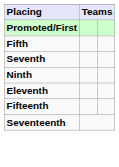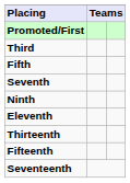 <table class=wikitable>
 <tr>
 </tr>
 <tr style="background: #E6E6FA;">
 <td><strong>Placing</strong></td>
 <td colspan="2" style="text-align:center"><strong>Teams</strong></td>
 </tr>
 <tr style="background: #ccffcc;">
 <td><strong>Promoted/First</strong></td>
 <td><strong></strong></td>
 <td><strong></strong></td>
+</tr>
+<tr>
+<td><strong>Third</strong></td>
+<td></td>
+<td></td>
 </tr>
 <tr>
 <td><strong>Fifth</strong></td>
 <td></td>
 <td></td>
 </tr>
 <tr>
 <td><strong>Seventh</strong></td>
 <td></td>
 <td></td>
 </tr>
 <tr>
 <td><strong>Ninth</strong></td>
 <td></td>
 <td></td>
 </tr>
 <tr>
 <td><strong>Eleventh</strong></td>
 <td></td>
 <td></td>
 </tr>
 <tr>
+<td><strong>Thirteenth</strong></td>
+<td></td>
+<td></td>
+</tr>
+<tr>
 <td><strong>Fifteenth</strong></td>
 <td></td>
 <td></td>
 </tr>
 <tr>
 <td><strong>Seventeenth</strong></td>
 <td colspan=2></td>
 </tr>
 </table>
